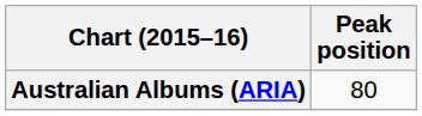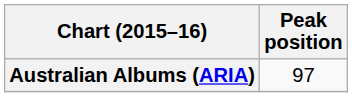 <table class="wikitable sortable plainrowheaders" style="text-align:center">
 <tr>
 <th scope="col">Chart (2015–16)</th>
 <th scope="col">Peak<br> position</th>
 </tr>
 <tr>
 <th scope="row">Australian Albums (<a href='#'>ARIA</a>)</th>
-<td>80</td>
+<td>97</td>
 </tr>
 <tr>
 </tr>
 <tr>
 </tr>
 <tr>
 </tr>
 <tr>
 </tr>
 <tr>
 </tr>
 <tr>
 </tr>
 <tr>
 </tr>
 <tr>
 </tr>
 <tr>
 </tr>
 <tr>
 </tr>
 <tr>
 </tr>
 <tr>
 </tr>
 <tr>
 </tr>
 </table>
